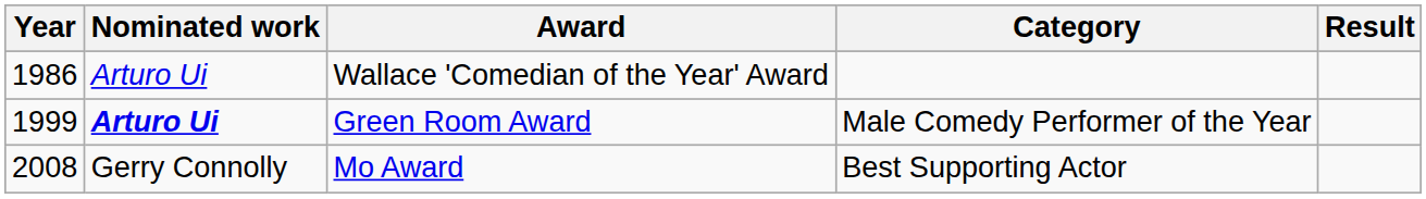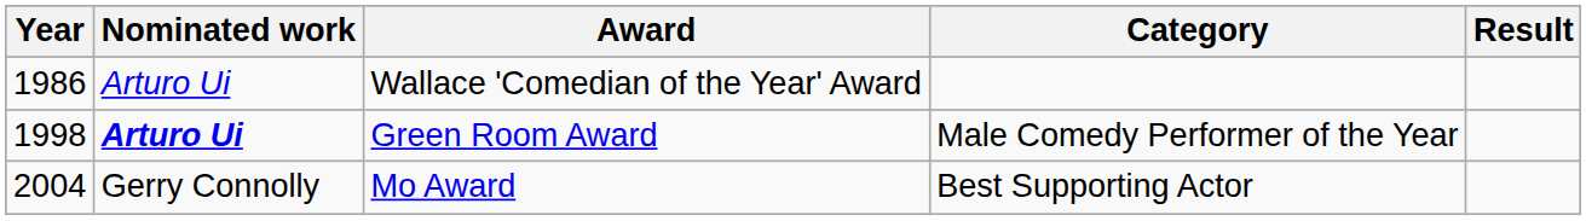 <table class="wikitable sortable">
 <tr>
 <th>Year</th>
 <th>Nominated work</th>
 <th>Award</th>
 <th>Category</th>
 <th>Result</th>
 </tr>
 <tr>
 <td>1986</td>
 <td><em><a href='#'>Arturo Ui</a></em></td>
 <td>Wallace 'Comedian of the Year' Award</td>
 <td></td>
 <td></td>
 </tr>
 <tr>
-<td>1999</td>
+<td>1998</td>
 <td><strong><em><a href='#'>Arturo Ui</a></em></strong></td>
 <td><a href='#'>Green Room Award</a></td>
 <td>Male Comedy Performer of the Year</td>
 <td></td>
 </tr>
 <tr>
-<td>2008</td>
+<td>2004</td>
 <td>Gerry Connolly</td>
 <td><a href='#'>Mo Award</a></td>
 <td>Best Supporting Actor</td>
 <td></td>
 </tr>
 </table>
